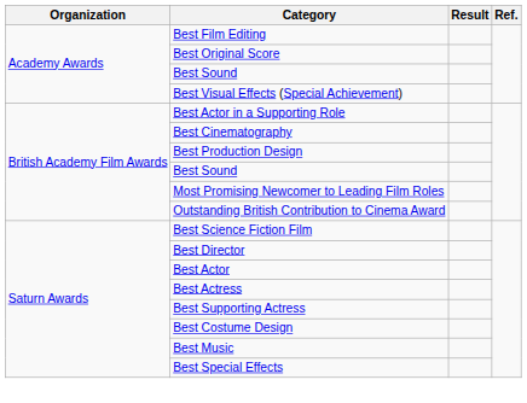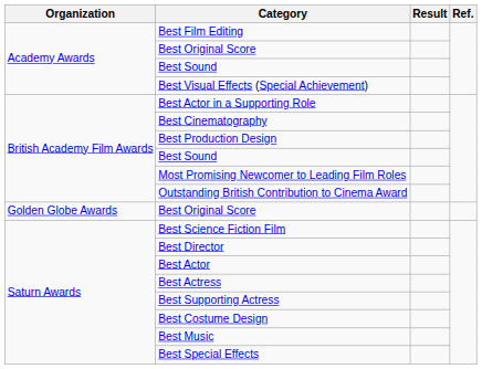 <table class="wikitable">
 <tr>
 <th>Organization</th>
 <th>Category</th>
 <th>Result</th>
 <th>Ref.</th>
 </tr>
 <tr>
 <td rowspan="4"><a href='#'>Academy Awards</a></td>
 <td><a href='#'>Best Film Editing</a></td>
 <td></td>
 <td rowspan="4"></td>
 </tr>
 <tr>
 <td><a href='#'>Best Original Score</a></td>
 <td></td>
 </tr>
 <tr>
 <td><a href='#'>Best Sound</a></td>
 <td></td>
 </tr>
 <tr>
 <td><a href='#'>Best Visual Effects</a> (<a href='#'>Special Achievement</a>)</td>
 <td></td>
 </tr>
 <tr>
 <td rowspan="6"><a href='#'>British Academy Film Awards</a></td>
 <td><a href='#'>Best Actor in a Supporting Role</a></td>
 <td></td>
 <td rowspan="6"></td>
 </tr>
 <tr>
 <td><a href='#'>Best Cinematography</a></td>
 <td></td>
 </tr>
 <tr>
 <td><a href='#'>Best Production Design</a></td>
 <td></td>
 </tr>
 <tr>
 <td><a href='#'>Best Sound</a></td>
 <td></td>
 </tr>
 <tr>
 <td><a href='#'>Most Promising Newcomer to Leading Film Roles</a></td>
 <td></td>
 </tr>
 <tr>
 <td><a href='#'>Outstanding British Contribution to Cinema Award</a></td>
 <td></td>
 </tr>
 <tr>
+<td><a href='#'>Golden Globe Awards</a></td>
+<td><a href='#'>Best Original Score</a></td>
+<td></td>
+<td></td>
+</tr>
+<tr>
 <td rowspan="8"><a href='#'>Saturn Awards</a></td>
 <td><a href='#'>Best Science Fiction Film</a></td>
 <td></td>
 <td rowspan="8"></td>
 </tr>
 <tr>
 <td><a href='#'>Best Director</a></td>
 <td></td>
 </tr>
 <tr>
 <td><a href='#'>Best Actor</a></td>
 <td></td>
 </tr>
 <tr>
 <td><a href='#'>Best Actress</a></td>
 <td></td>
 </tr>
 <tr>
 <td><a href='#'>Best Supporting Actress</a></td>
 <td></td>
 </tr>
 <tr>
 <td><a href='#'>Best Costume Design</a></td>
 <td></td>
 </tr>
 <tr>
 <td><a href='#'>Best Music</a></td>
 <td></td>
 </tr>
 <tr>
 <td><a href='#'>Best Special Effects</a></td>
 <td></td>
 </tr>
 </table>
